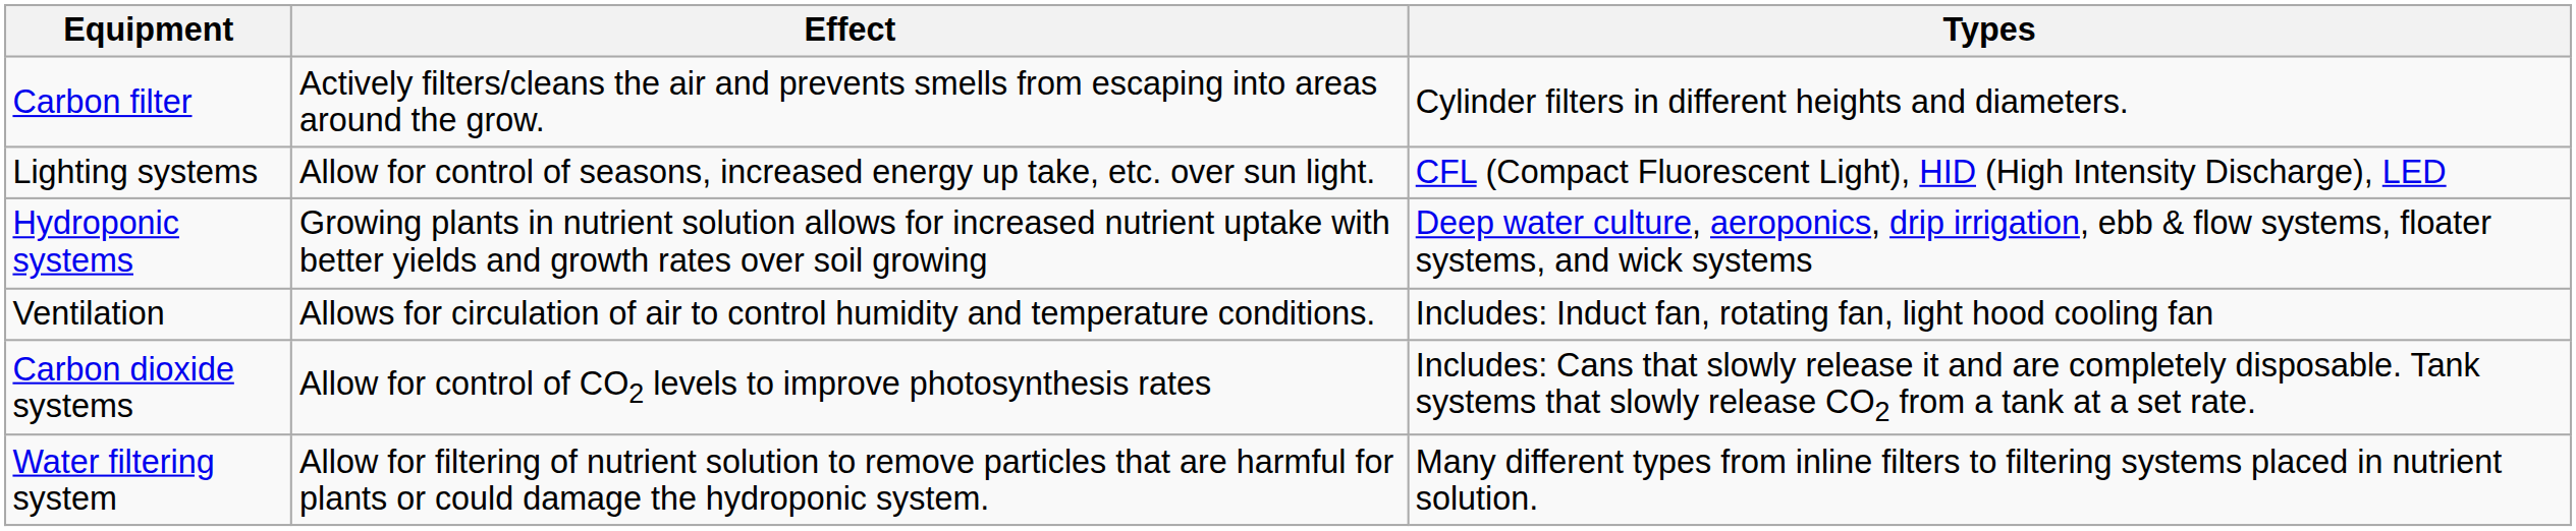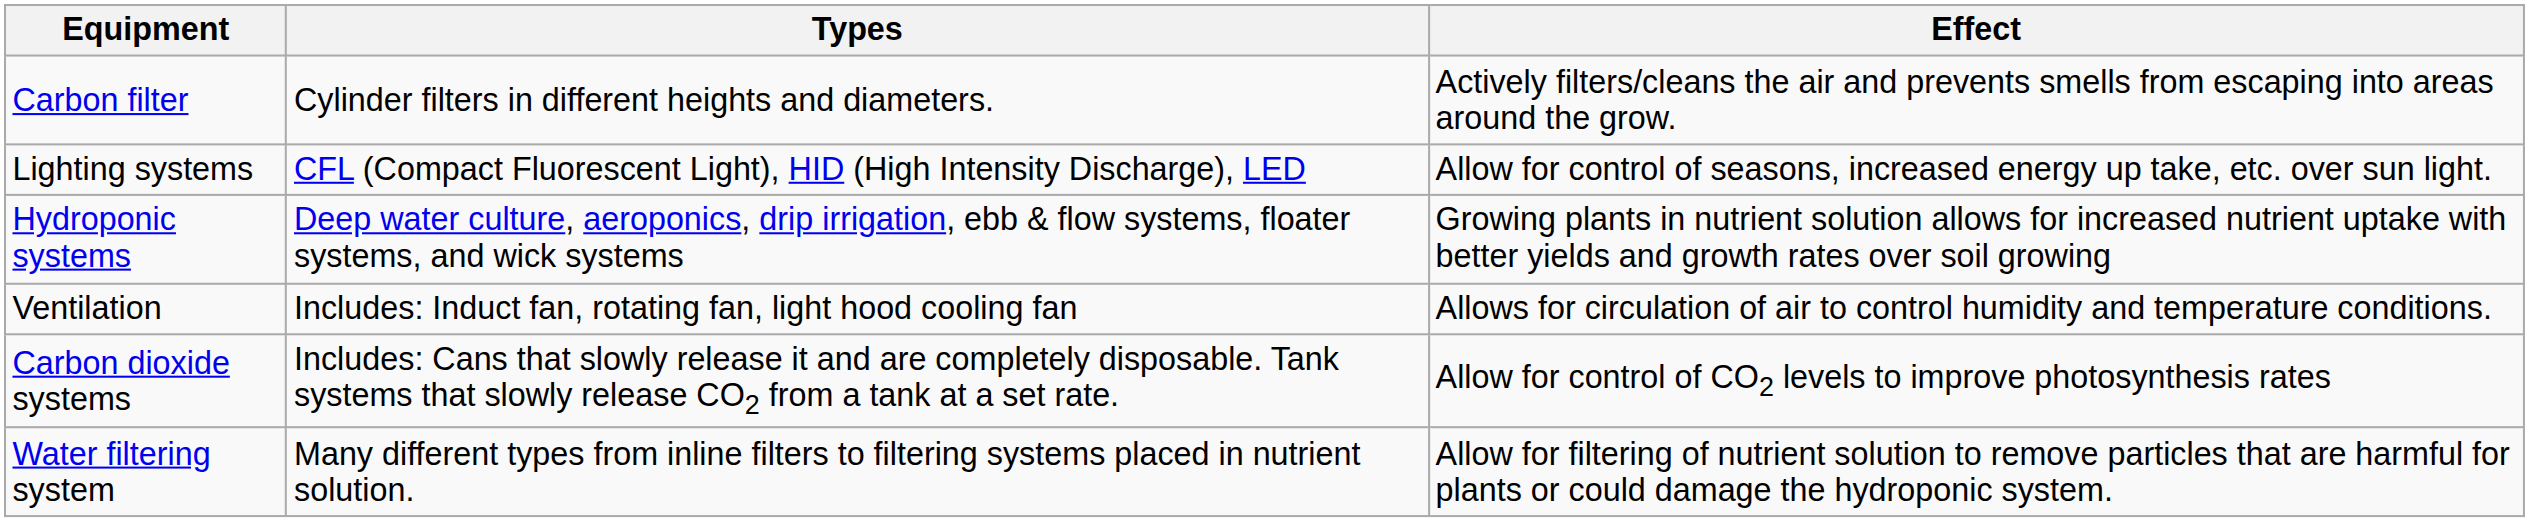 <table class="wikitable">
 <tr>
 <th>Equipment</th>
+<th>Types</th>
 <th>Effect</th>
-<th>Types</th>
 </tr>
 <tr>
 <td><a href='#'>Carbon filter</a></td>
+<td>Cylinder filters in different heights and diameters.</td>
 <td>Actively filters/cleans the air and prevents smells from escaping into areas around the grow.</td>
-<td>Cylinder filters in different heights and diameters.</td>
 </tr>
 <tr>
 <td>Lighting systems</td>
+<td><a href='#'>CFL</a> (Compact Fluorescent Light), <a href='#'>HID</a> (High Intensity Discharge), <a href='#'>LED</a></td>
 <td>Allow for control of seasons, increased energy up take, etc. over sun light.</td>
-<td><a href='#'>CFL</a> (Compact Fluorescent Light), <a href='#'>HID</a> (High Intensity Discharge), <a href='#'>LED</a></td>
 </tr>
 <tr>
 <td><a href='#'>Hydroponic systems</a></td>
+<td><a href='#'>Deep water culture</a>, <a href='#'>aeroponics</a>, <a href='#'>drip irrigation</a>, ebb & flow systems, floater systems, and wick systems</td>
 <td>Growing plants in nutrient solution allows for increased nutrient uptake with better yields and growth rates over soil growing</td>
-<td><a href='#'>Deep water culture</a>, <a href='#'>aeroponics</a>, <a href='#'>drip irrigation</a>, ebb & flow systems, floater systems, and wick systems</td>
 </tr>
 <tr>
 <td>Ventilation</td>
+<td>Includes: Induct fan, rotating fan, light hood cooling fan</td>
 <td>Allows for circulation of air to control humidity and temperature conditions.</td>
-<td>Includes: Induct fan, rotating fan, light hood cooling fan</td>
 </tr>
 <tr>
 <td><a href='#'>Carbon dioxide</a> systems</td>
+<td>Includes: Cans that slowly release it and are completely disposable. Tank systems that slowly release CO<sub>2</sub> from a tank at a set rate.</td>
 <td>Allow for control of CO<sub>2</sub> levels to improve photosynthesis rates</td>
-<td>Includes: Cans that slowly release it and are completely disposable. Tank systems that slowly release CO<sub>2</sub> from a tank at a set rate.</td>
 </tr>
 <tr>
 <td><a href='#'>Water filtering</a> system</td>
+<td>Many different types from inline filters to filtering systems placed in nutrient solution.</td>
 <td>Allow for filtering of nutrient solution to remove particles that are harmful for plants or could damage the hydroponic system.</td>
-<td>Many different types from inline filters to filtering systems placed in nutrient solution.</td>
 </tr>
 </table>
